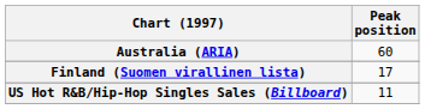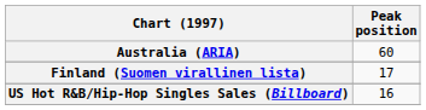 <table class="wikitable sortable plainrowheaders">
 <tr>
 <th>Chart (1997)</th>
 <th>Peak<br>position</th>
 </tr>
 <tr>
 <th scope="row">Australia (<a href='#'>ARIA</a>)</th>
 <td align="center">60</td>
 </tr>
 <tr>
 </tr>
 <tr>
 <th scope="row">Finland (<a href='#'>Suomen virallinen lista</a>)</th>
 <td align="center">17</td>
 </tr>
 <tr>
 </tr>
 <tr>
 </tr>
 <tr>
 </tr>
 <tr>
 </tr>
 <tr>
 </tr>
 <tr>
 </tr>
 <tr>
 </tr>
 <tr>
 </tr>
 <tr>
 </tr>
 <tr>
 </tr>
 <tr>
 </tr>
 <tr>
 </tr>
 <tr>
 <th scope="row">US Hot R&B/Hip-Hop Singles Sales (<em><a href='#'>Billboard</a></em>)</th>
-<td align="center">11</td>
+<td align="center">16</td>
 </tr>
 <tr>
 </tr>
 <tr>
 </tr>
 </table>
